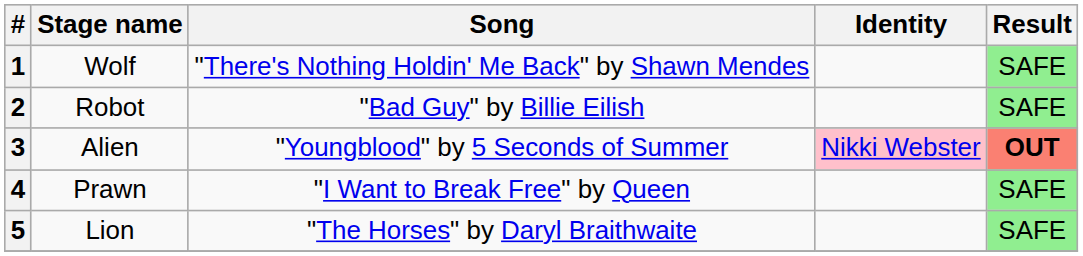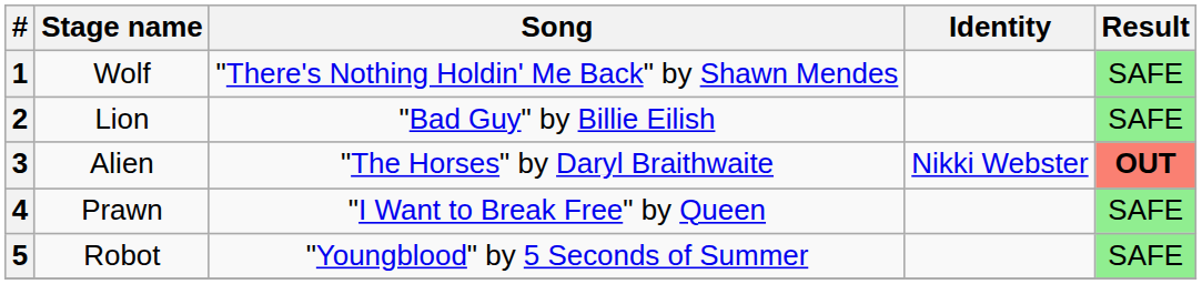 <table class="wikitable plainrowheaders" style="text-align: center;">
 <tr>
 <th>#</th>
 <th>Stage name</th>
 <th>Song</th>
 <th>Identity</th>
 <th>Result</th>
 </tr>
 <tr>
 <th>1</th>
 <td>Wolf</td>
 <td>"<a href='#'>There's Nothing Holdin' Me Back</a>" by <a href='#'>Shawn Mendes</a></td>
 <td></td>
 <td bgcolor=lightgreen>SAFE</td>
 </tr>
 <tr>
 <th>2</th>
-<td>Robot</td>
+<td>Lion</td>
 <td>"<a href='#'>Bad Guy</a>" by <a href='#'>Billie Eilish</a></td>
 <td></td>
 <td bgcolor=lightgreen>SAFE</td>
 </tr>
 <tr>
 <th>3</th>
 <td>Alien</td>
-<td>"<a href='#'>Youngblood</a>" by <a href='#'>5 Seconds of Summer</a></td>
-<td style="background: pink;"><a href='#'>Nikki Webster</a></td>
+<td>"<a href='#'>The Horses</a>" by <a href='#'>Daryl Braithwaite</a></td>
+<td><a href='#'>Nikki Webster</a></td>
 <td bgcolor=salmon><strong>OUT</strong></td>
 </tr>
 <tr>
 <th>4</th>
 <td>Prawn</td>
 <td>"<a href='#'>I Want to Break Free</a>" by <a href='#'>Queen</a></td>
 <td></td>
 <td bgcolor=lightgreen>SAFE</td>
 </tr>
 <tr>
 <th>5</th>
-<td>Lion</td>
-<td>"<a href='#'>The Horses</a>" by <a href='#'>Daryl Braithwaite</a></td>
+<td>Robot</td>
+<td>"<a href='#'>Youngblood</a>" by <a href='#'>5 Seconds of Summer</a></td>
 <td></td>
 <td bgcolor=lightgreen>SAFE</td>
 </tr>
 <tr>
 </tr>
 </table>
